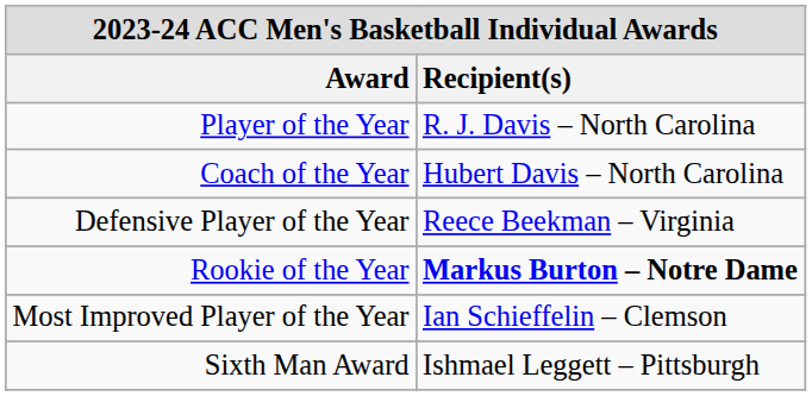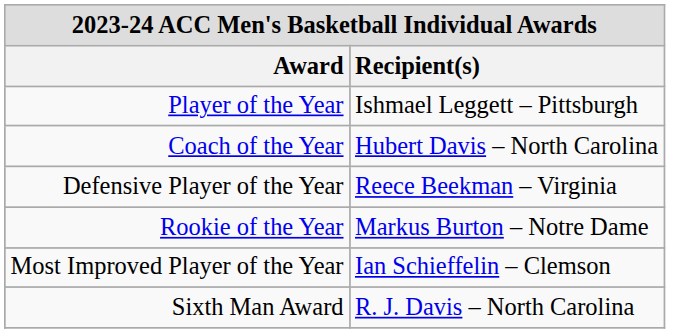 <table class="wikitable" style="white-space:nowrap; font-size:90%;">
 <tr>
 <td colspan="7" style="text-align:center; background:#ddd;"><strong>2023-24 ACC Men's Basketball Individual Awards</strong></td>
 </tr>
 <tr>
 <th style="text-align:right;">Award</th>
 <th style="text-align:left;">Recipient(s)</th>
 </tr>
 <tr>
 <td style="text-align:right;"><a href='#'>Player of the Year</a></td>
-<td style="text-align:left;"><a href='#'>R. J. Davis</a> – North Carolina</td>
+<td style="text-align:left;">Ishmael Leggett – Pittsburgh</td>
 </tr>
 <tr>
 <td style="text-align:right;"><a href='#'>Coach of the Year</a></td>
 <td style="text-align:left;"><a href='#'>Hubert Davis</a> – North Carolina</td>
 </tr>
 <tr>
 <td style="text-align:right;">Defensive Player of the Year</td>
 <td style="text-align:left;"><a href='#'>Reece Beekman</a> – Virginia</td>
 </tr>
 <tr>
 <td style="text-align:right;"><a href='#'>Rookie of the Year</a></td>
-<td style="text-align:left;"><strong><a href='#'>Markus Burton</a> – Notre Dame</strong></td>
+<td style="text-align:left;"><a href='#'>Markus Burton</a> – Notre Dame</td>
 </tr>
 <tr>
 <td style="text-align:right;">Most Improved Player of the Year</td>
 <td style="text-align:left;"><a href='#'>Ian Schieffelin</a> – Clemson</td>
 </tr>
 <tr>
 <td style="text-align:right;">Sixth Man Award</td>
-<td style="text-align:left;">Ishmael Leggett – Pittsburgh</td>
+<td style="text-align:left;"><a href='#'>R. J. Davis</a> – North Carolina</td>
 </tr>
 </table>
